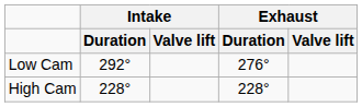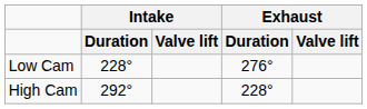 <table class="wikitable">
 <tr>
 <td></td>
 <th colspan="2">Intake</th>
 <th colspan="2">Exhaust</th>
 </tr>
 <tr>
 <td></td>
 <th>Duration</th>
 <th>Valve lift</th>
 <th>Duration</th>
 <th>Valve lift</th>
 </tr>
 <tr>
 <td>Low Cam</td>
-<td align="center">292°</td>
+<td align="center">228°</td>
 <td align="center"></td>
 <td align="center">276°</td>
 <td align="center"></td>
 </tr>
 <tr>
 <td>High Cam</td>
-<td align="center">228°</td>
+<td align="center">292°</td>
 <td align="center"></td>
 <td align="center">228°</td>
 <td align="center"></td>
 </tr>
 </table>
